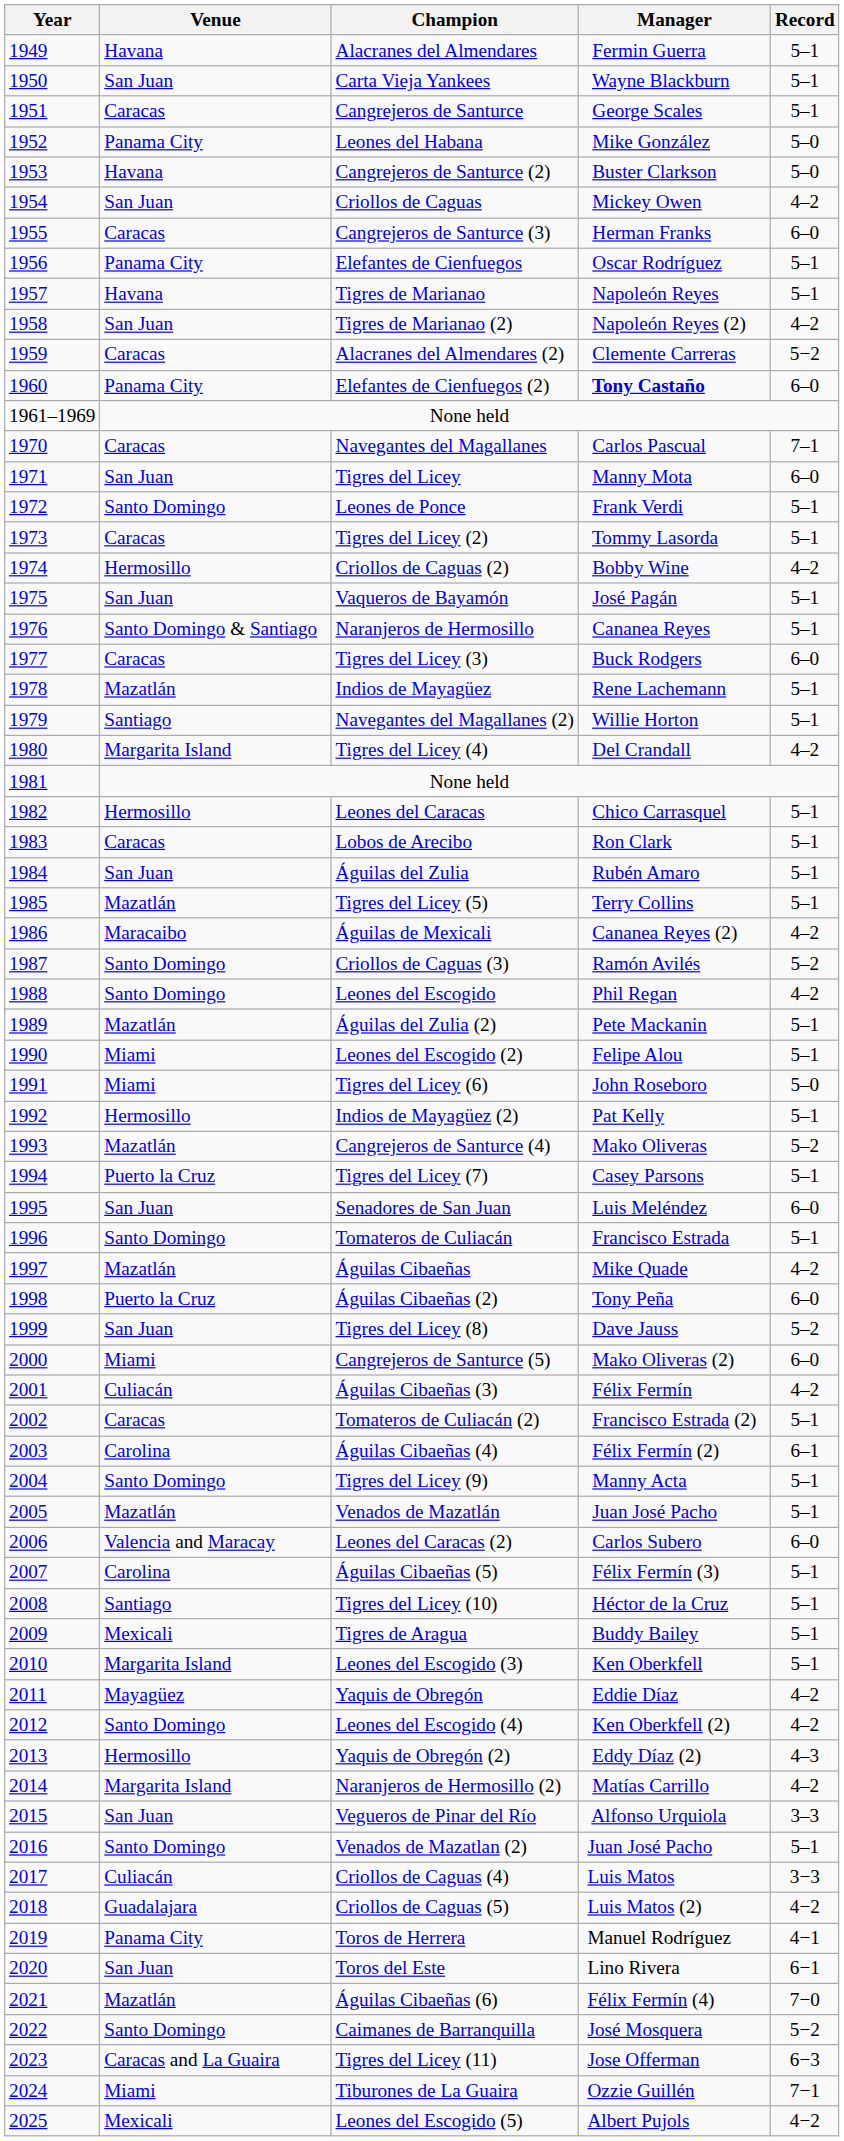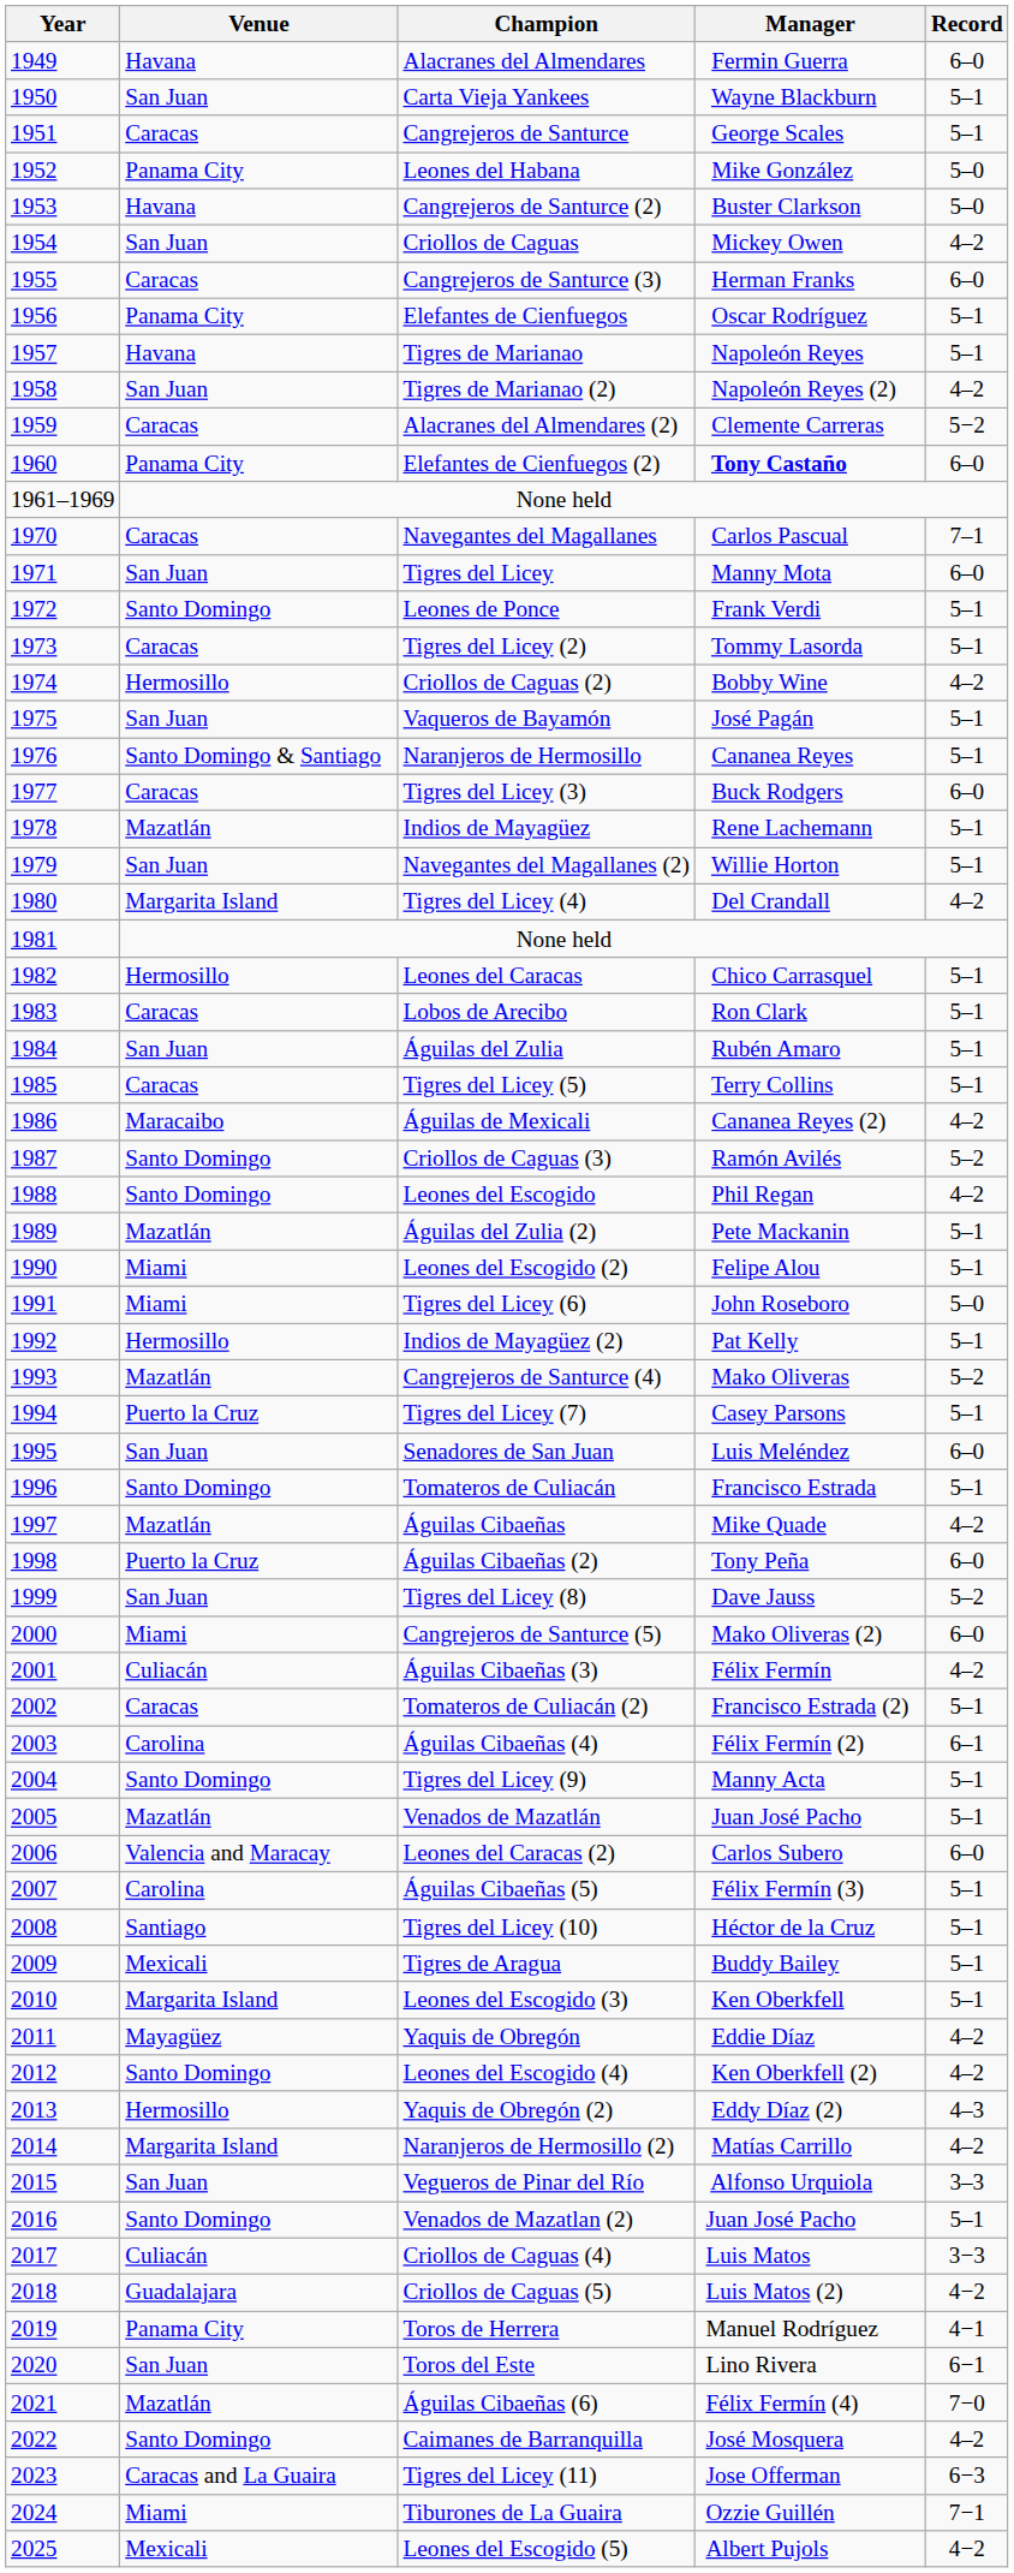 <table class="wikitable">
 <tr>
 <th>Year</th>
 <th>Venue</th>
 <th>Champion</th>
 <th>Manager</th>
 <th>Record</th>
 </tr>
 <tr>
 <td><a href='#'>1949</a></td>
 <td> <a href='#'>Havana</a></td>
 <td> <a href='#'>Alacranes del Almendares</a></td>
 <td>  <a href='#'>Fermin Guerra</a></td>
-<td style="text-align:center;">5–1</td>
+<td style="text-align:center;">6–0</td>
 </tr>
 <tr>
 <td><a href='#'>1950</a></td>
 <td> <a href='#'>San Juan</a></td>
 <td> <a href='#'>Carta Vieja Yankees</a></td>
 <td>  <a href='#'>Wayne Blackburn</a>  </td>
 <td style="text-align:center;">5–1</td>
 </tr>
 <tr>
 <td><a href='#'>1951</a></td>
 <td> <a href='#'>Caracas</a></td>
 <td> <a href='#'>Cangrejeros de Santurce</a></td>
 <td>  <a href='#'>George Scales</a></td>
 <td style="text-align:center;">5–1</td>
 </tr>
 <tr>
 <td><a href='#'>1952</a></td>
 <td> <a href='#'>Panama City</a></td>
 <td> <a href='#'>Leones del Habana</a></td>
 <td>  <a href='#'>Mike González</a></td>
 <td style="text-align:center;">5–0</td>
 </tr>
 <tr>
 <td><a href='#'>1953</a></td>
 <td> <a href='#'>Havana</a></td>
 <td> <a href='#'>Cangrejeros de Santurce</a> (2)</td>
 <td>  <a href='#'>Buster Clarkson</a></td>
 <td style="text-align:center;">5–0</td>
 </tr>
 <tr>
 <td><a href='#'>1954</a></td>
 <td> <a href='#'>San Juan</a></td>
 <td> <a href='#'>Criollos de Caguas</a></td>
 <td>  <a href='#'>Mickey Owen</a></td>
 <td style="text-align:center;">4–2</td>
 </tr>
 <tr>
 <td><a href='#'>1955</a></td>
 <td> <a href='#'>Caracas</a></td>
 <td> <a href='#'>Cangrejeros de Santurce</a> (3)</td>
 <td>  <a href='#'>Herman Franks</a></td>
 <td style="text-align:center;">6–0</td>
 </tr>
 <tr>
 <td><a href='#'>1956</a></td>
 <td> <a href='#'>Panama City</a></td>
 <td> <a href='#'>Elefantes de Cienfuegos</a></td>
 <td>  <a href='#'>Oscar Rodríguez</a></td>
 <td style="text-align:center;">5–1</td>
 </tr>
 <tr>
 <td><a href='#'>1957</a></td>
 <td> <a href='#'>Havana</a></td>
 <td> <a href='#'>Tigres de Marianao</a></td>
 <td>  <a href='#'>Napoleón Reyes</a></td>
 <td style="text-align:center;">5–1</td>
 </tr>
 <tr>
 <td><a href='#'>1958</a></td>
 <td> <a href='#'>San Juan</a></td>
 <td> <a href='#'>Tigres de Marianao</a> (2)</td>
 <td>  <a href='#'>Napoleón Reyes</a> (2)</td>
 <td style="text-align:center;">4–2</td>
 </tr>
 <tr>
 <td><a href='#'>1959</a></td>
 <td> <a href='#'>Caracas</a></td>
 <td> <a href='#'>Alacranes del Almendares</a> (2)</td>
 <td>  <a href='#'>Clemente Carreras</a></td>
 <td style="text-align:center;">5−2</td>
 </tr>
 <tr>
 <td><a href='#'>1960</a></td>
 <td> <a href='#'>Panama City</a></td>
 <td> <a href='#'>Elefantes de Cienfuegos</a> (2)</td>
 <td><strong>  <a href='#'>Tony Castaño</a></strong></td>
 <td style="text-align:center;">6–0</td>
 </tr>
 <tr>
 <td>1961–1969</td>
 <td colspan="4" style="text-align:center;">None held</td>
 </tr>
 <tr>
 <td><a href='#'>1970</a></td>
 <td> <a href='#'>Caracas</a></td>
 <td> <a href='#'>Navegantes del Magallanes</a></td>
 <td>  <a href='#'>Carlos Pascual</a></td>
 <td style="text-align:center;">7–1</td>
 </tr>
 <tr>
 <td><a href='#'>1971</a></td>
 <td> <a href='#'>San Juan</a></td>
 <td> <a href='#'>Tigres del Licey</a></td>
 <td>  <a href='#'>Manny Mota</a></td>
 <td style="text-align:center;">6–0</td>
 </tr>
 <tr>
 <td><a href='#'>1972</a></td>
 <td> <a href='#'>Santo Domingo</a></td>
 <td> <a href='#'>Leones de Ponce</a></td>
 <td>  <a href='#'>Frank Verdi</a></td>
 <td style="text-align:center;">5–1</td>
 </tr>
 <tr>
 <td><a href='#'>1973</a></td>
 <td> <a href='#'>Caracas</a></td>
 <td> <a href='#'>Tigres del Licey</a> (2)</td>
 <td>  <a href='#'>Tommy Lasorda</a></td>
 <td style="text-align:center;">5–1</td>
 </tr>
 <tr>
 <td><a href='#'>1974</a></td>
 <td> <a href='#'>Hermosillo</a></td>
 <td> <a href='#'>Criollos de Caguas</a> (2)</td>
 <td>  <a href='#'>Bobby Wine</a></td>
 <td style="text-align:center;">4–2</td>
 </tr>
 <tr>
 <td><a href='#'>1975</a></td>
 <td> <a href='#'>San Juan</a></td>
 <td> <a href='#'>Vaqueros de Bayamón</a></td>
 <td>  <a href='#'>José Pagán</a></td>
 <td style="text-align:center;">5–1</td>
 </tr>
 <tr>
 <td><a href='#'>1976</a></td>
 <td> <a href='#'>Santo Domingo</a> & <a href='#'>Santiago</a>  </td>
 <td> <a href='#'>Naranjeros de Hermosillo</a></td>
 <td>  <a href='#'>Cananea Reyes</a></td>
 <td style="text-align:center;">5–1</td>
 </tr>
 <tr>
 <td><a href='#'>1977</a></td>
 <td> <a href='#'>Caracas</a></td>
 <td> <a href='#'>Tigres del Licey</a> (3)</td>
 <td>  <a href='#'>Buck Rodgers</a></td>
 <td style="text-align:center;">6–0</td>
 </tr>
 <tr>
 <td><a href='#'>1978</a></td>
 <td> <a href='#'>Mazatlán</a></td>
 <td> <a href='#'>Indios de Mayagüez</a></td>
 <td>  <a href='#'>Rene Lachemann</a></td>
 <td style="text-align:center;">5–1</td>
 </tr>
 <tr>
 <td><a href='#'>1979</a></td>
-<td> <a href='#'>Santiago</a></td>
+<td> <a href='#'>San Juan</a></td>
 <td> <a href='#'>Navegantes del Magallanes</a> (2)</td>
 <td>  <a href='#'>Willie Horton</a></td>
 <td style="text-align:center;">5–1</td>
 </tr>
 <tr>
 <td><a href='#'>1980</a></td>
 <td> <a href='#'>Margarita Island</a></td>
 <td> <a href='#'>Tigres del Licey</a> (4)</td>
 <td>  <a href='#'>Del Crandall</a></td>
 <td style="text-align:center;">4–2</td>
 </tr>
 <tr>
 <td><a href='#'>1981</a></td>
 <td colspan="4" style="text-align:center;">None held</td>
 </tr>
 <tr>
 <td><a href='#'>1982</a></td>
 <td> <a href='#'>Hermosillo</a></td>
 <td> <a href='#'>Leones del Caracas</a></td>
 <td>  <a href='#'>Chico Carrasquel</a></td>
 <td style="text-align:center;">5–1</td>
 </tr>
 <tr>
 <td><a href='#'>1983</a></td>
 <td> <a href='#'>Caracas</a></td>
 <td> <a href='#'>Lobos de Arecibo</a></td>
 <td>  <a href='#'>Ron Clark</a></td>
 <td style="text-align:center;">5–1</td>
 </tr>
 <tr>
 <td><a href='#'>1984</a></td>
 <td> <a href='#'>San Juan</a></td>
 <td> <a href='#'>Águilas del Zulia</a></td>
 <td>  <a href='#'>Rubén Amaro</a></td>
 <td style="text-align:center;">5–1</td>
 </tr>
 <tr>
 <td><a href='#'>1985</a></td>
-<td> <a href='#'>Mazatlán</a></td>
+<td> <a href='#'>Caracas</a></td>
 <td> <a href='#'>Tigres del Licey</a> (5)</td>
 <td>  <a href='#'>Terry Collins</a></td>
 <td style="text-align:center;">5–1</td>
 </tr>
 <tr>
 <td><a href='#'>1986</a></td>
 <td> <a href='#'>Maracaibo</a></td>
 <td> <a href='#'>Águilas de Mexicali</a></td>
 <td>  <a href='#'>Cananea Reyes</a> (2)</td>
 <td style="text-align:center;">4–2</td>
 </tr>
 <tr>
 <td><a href='#'>1987</a></td>
 <td> <a href='#'>Santo Domingo</a></td>
 <td> <a href='#'>Criollos de Caguas</a> (3)</td>
 <td>  <a href='#'>Ramón Avilés</a></td>
 <td style="text-align:center;">5–2</td>
 </tr>
 <tr>
 <td><a href='#'>1988</a></td>
 <td> <a href='#'>Santo Domingo</a></td>
 <td> <a href='#'>Leones del Escogido</a></td>
 <td>  <a href='#'>Phil Regan</a></td>
 <td style="text-align:center;">4–2</td>
 </tr>
 <tr>
 <td><a href='#'>1989</a></td>
 <td> <a href='#'>Mazatlán</a></td>
 <td> <a href='#'>Águilas del Zulia</a> (2)</td>
 <td>  <a href='#'>Pete Mackanin</a></td>
 <td style="text-align:center;">5–1</td>
 </tr>
 <tr>
 <td><a href='#'>1990</a></td>
 <td> <a href='#'>Miami</a></td>
 <td> <a href='#'>Leones del Escogido</a> (2)</td>
 <td>  <a href='#'>Felipe Alou</a></td>
 <td style="text-align:center;">5–1</td>
 </tr>
 <tr>
 <td><a href='#'>1991</a></td>
 <td> <a href='#'>Miami</a></td>
 <td> <a href='#'>Tigres del Licey</a> (6)</td>
 <td>  <a href='#'>John Roseboro</a></td>
 <td style="text-align:center;">5–0</td>
 </tr>
 <tr>
 <td><a href='#'>1992</a></td>
 <td> <a href='#'>Hermosillo</a></td>
 <td> <a href='#'>Indios de Mayagüez</a> (2)</td>
 <td>  <a href='#'>Pat Kelly</a></td>
 <td style="text-align:center;">5–1</td>
 </tr>
 <tr>
 <td><a href='#'>1993</a></td>
 <td> <a href='#'>Mazatlán</a></td>
 <td> <a href='#'>Cangrejeros de Santurce</a> (4)</td>
 <td>  <a href='#'>Mako Oliveras</a></td>
 <td { style="text-align:center;">5–2</td>
 </tr>
 <tr>
 <td><a href='#'>1994</a></td>
 <td> <a href='#'>Puerto la Cruz</a></td>
 <td> <a href='#'>Tigres del Licey</a> (7)</td>
 <td>  <a href='#'>Casey Parsons</a></td>
 <td style="text-align:center;">5–1</td>
 </tr>
 <tr>
 <td><a href='#'>1995</a></td>
 <td> <a href='#'>San Juan</a></td>
 <td> <a href='#'>Senadores de San Juan</a></td>
 <td>  <a href='#'>Luis Meléndez</a></td>
 <td style="text-align:center;">6–0</td>
 </tr>
 <tr>
 <td><a href='#'>1996</a></td>
 <td> <a href='#'>Santo Domingo</a></td>
 <td> <a href='#'>Tomateros de Culiacán</a></td>
 <td>  <a href='#'>Francisco Estrada</a></td>
 <td style="text-align:center;">5–1</td>
 </tr>
 <tr>
 <td><a href='#'>1997</a></td>
 <td> <a href='#'>Mazatlán</a></td>
 <td> <a href='#'>Águilas Cibaeñas</a></td>
 <td>  <a href='#'>Mike Quade</a></td>
 <td style="text-align:center;">4–2</td>
 </tr>
 <tr>
 <td><a href='#'>1998</a></td>
 <td> <a href='#'>Puerto la Cruz</a></td>
 <td> <a href='#'>Águilas Cibaeñas</a> (2)</td>
 <td>  <a href='#'>Tony Peña</a></td>
 <td style="text-align:center;">6–0</td>
 </tr>
 <tr>
 <td><a href='#'>1999</a></td>
 <td> <a href='#'>San Juan</a></td>
 <td> <a href='#'>Tigres del Licey</a> (8)</td>
 <td>  <a href='#'>Dave Jauss</a></td>
 <td style="text-align:center;">5–2</td>
 </tr>
 <tr>
 <td><a href='#'>2000</a></td>
 <td> <a href='#'>Miami</a></td>
 <td> <a href='#'>Cangrejeros de Santurce</a> (5)</td>
 <td>  <a href='#'>Mako Oliveras</a> (2)</td>
 <td style="text-align:center;">6–0</td>
 </tr>
 <tr>
 <td><a href='#'>2001</a></td>
 <td> <a href='#'>Culiacán</a></td>
 <td> <a href='#'>Águilas Cibaeñas</a> (3)</td>
 <td>  <a href='#'>Félix Fermín</a></td>
 <td style="text-align:center;">4–2</td>
 </tr>
 <tr>
 <td><a href='#'>2002</a></td>
 <td> <a href='#'>Caracas</a></td>
 <td> <a href='#'>Tomateros de Culiacán</a> (2)</td>
 <td>  <a href='#'>Francisco Estrada</a> (2)  </td>
 <td style="text-align:center;">5–1</td>
 </tr>
 <tr>
 <td><a href='#'>2003</a></td>
 <td> <a href='#'>Carolina</a></td>
 <td> <a href='#'>Águilas Cibaeñas</a> (4)</td>
 <td>  <a href='#'>Félix Fermín</a> (2)</td>
 <td style="text-align:center;">6–1</td>
 </tr>
 <tr>
 <td><a href='#'>2004</a></td>
 <td> <a href='#'>Santo Domingo</a></td>
 <td> <a href='#'>Tigres del Licey</a> (9)</td>
 <td>  <a href='#'>Manny Acta</a></td>
 <td style="text-align:center;">5–1</td>
 </tr>
 <tr>
 <td><a href='#'>2005</a></td>
 <td> <a href='#'>Mazatlán</a></td>
 <td> <a href='#'>Venados de Mazatlán</a></td>
 <td>  <a href='#'>Juan José Pacho</a></td>
 <td style="text-align:center;">5–1</td>
 </tr>
 <tr>
 <td><a href='#'>2006</a></td>
 <td> <a href='#'>Valencia</a> and <a href='#'>Maracay</a></td>
 <td> <a href='#'>Leones del Caracas</a> (2)</td>
 <td>  <a href='#'>Carlos Subero</a></td>
 <td style="text-align:center;">6–0</td>
 </tr>
 <tr>
 <td><a href='#'>2007</a></td>
 <td> <a href='#'>Carolina</a></td>
 <td> <a href='#'>Águilas Cibaeñas</a> (5)</td>
 <td>  <a href='#'>Félix Fermín</a> (3)</td>
 <td style="text-align:center;">5–1</td>
 </tr>
 <tr>
 <td><a href='#'>2008</a></td>
 <td> <a href='#'>Santiago</a></td>
 <td> <a href='#'>Tigres del Licey</a> (10)</td>
 <td>  <a href='#'>Héctor de la Cruz</a></td>
 <td style="text-align:center;">5–1</td>
 </tr>
 <tr>
 <td><a href='#'>2009</a></td>
 <td> <a href='#'>Mexicali</a></td>
 <td> <a href='#'>Tigres de Aragua</a></td>
 <td>  <a href='#'>Buddy Bailey</a></td>
 <td style="text-align:center;">5–1</td>
 </tr>
 <tr>
 <td><a href='#'>2010</a></td>
 <td> <a href='#'>Margarita Island</a></td>
 <td> <a href='#'>Leones del Escogido</a> (3)</td>
 <td>  <a href='#'>Ken Oberkfell</a></td>
 <td style="text-align:center;">5–1</td>
 </tr>
 <tr>
 <td><a href='#'>2011</a></td>
 <td> <a href='#'>Mayagüez</a></td>
 <td> <a href='#'>Yaquis de Obregón</a></td>
 <td>  <a href='#'>Eddie Díaz</a></td>
 <td style="text-align:center;">4–2</td>
 </tr>
 <tr>
 <td><a href='#'>2012</a></td>
 <td> <a href='#'>Santo Domingo</a></td>
 <td> <a href='#'>Leones del Escogido</a> (4)</td>
 <td>  <a href='#'>Ken Oberkfell</a> (2)</td>
 <td style="text-align:center;">4–2</td>
 </tr>
 <tr>
 <td><a href='#'>2013</a></td>
 <td> <a href='#'>Hermosillo</a></td>
 <td> <a href='#'>Yaquis de Obregón</a> (2)</td>
 <td>  <a href='#'>Eddy Díaz</a> (2)</td>
 <td style="text-align:center;">4–3</td>
 </tr>
 <tr>
 <td><a href='#'>2014</a></td>
 <td> <a href='#'>Margarita Island</a></td>
 <td> <a href='#'>Naranjeros de Hermosillo</a> (2)</td>
 <td>  <a href='#'>Matías Carrillo</a></td>
 <td style="text-align:center;">4–2</td>
 </tr>
 <tr>
 <td><a href='#'>2015</a></td>
 <td> <a href='#'>San Juan</a></td>
 <td> <a href='#'>Vegueros de Pinar del Río</a></td>
 <td>  	<a href='#'>Alfonso Urquiola</a></td>
 <td style="text-align:center;">3–3</td>
 </tr>
 <tr>
 <td><a href='#'>2016</a></td>
 <td> <a href='#'>Santo Domingo</a></td>
 <td> <a href='#'>Venados de Mazatlan</a> (2)</td>
 <td> <a href='#'>Juan José Pacho</a></td>
 <td style="text-align:center;">5–1</td>
 </tr>
 <tr>
 <td><a href='#'>2017</a></td>
 <td> <a href='#'>Culiacán</a></td>
 <td> <a href='#'>Criollos de Caguas</a> (4)</td>
 <td> <a href='#'>Luis Matos</a></td>
 <td style="text-align:center;">3−3</td>
 </tr>
 <tr>
 <td><a href='#'>2018</a></td>
 <td> <a href='#'>Guadalajara</a></td>
 <td> <a href='#'>Criollos de Caguas</a> (5)</td>
 <td> <a href='#'>Luis Matos</a> (2)</td>
 <td style="text-align:center;">4−2</td>
 </tr>
 <tr>
 <td><a href='#'>2019</a></td>
 <td> <a href='#'>Panama City</a></td>
 <td> <a href='#'>Toros de Herrera</a></td>
 <td> Manuel Rodríguez</td>
 <td style="text-align:center;">4−1</td>
 </tr>
 <tr>
 <td><a href='#'>2020</a></td>
 <td> <a href='#'>San Juan</a></td>
 <td> <a href='#'>Toros del Este</a></td>
 <td> Lino Rivera</td>
 <td style="text-align:center;">6−1</td>
 </tr>
 <tr>
 <td><a href='#'>2021</a></td>
 <td> <a href='#'>Mazatlán</a></td>
 <td> <a href='#'>Águilas Cibaeñas</a> (6)</td>
 <td> <a href='#'>Félix Fermín</a> (4)</td>
 <td style="text-align:center;">7−0</td>
 </tr>
 <tr>
 <td><a href='#'>2022</a></td>
 <td> <a href='#'>Santo Domingo</a></td>
 <td> <a href='#'>Caimanes de Barranquilla</a></td>
 <td> <a href='#'>José Mosquera</a></td>
-<td style="text-align:center;">5−2</td>
+<td style="text-align:center;">4–2</td>
 </tr>
 <tr>
 <td><a href='#'>2023</a></td>
 <td> <a href='#'>Caracas</a> and <a href='#'>La Guaira</a></td>
 <td> <a href='#'>Tigres del Licey</a> (11)</td>
 <td> <a href='#'>Jose Offerman</a></td>
 <td style="text-align:center;">6−3</td>
 </tr>
 <tr>
 <td><a href='#'>2024</a></td>
 <td> <a href='#'>Miami</a></td>
 <td> <a href='#'>Tiburones de La Guaira</a></td>
 <td> <a href='#'>Ozzie Guillén</a></td>
 <td style="text-align:center;">7−1</td>
 </tr>
 <tr>
 <td><a href='#'>2025</a></td>
 <td> <a href='#'>Mexicali</a></td>
 <td> <a href='#'>Leones del Escogido</a> (5)</td>
 <td> <a href='#'>Albert Pujols</a></td>
 <td style="text-align:center;">4−2</td>
 </tr>
 </table>
